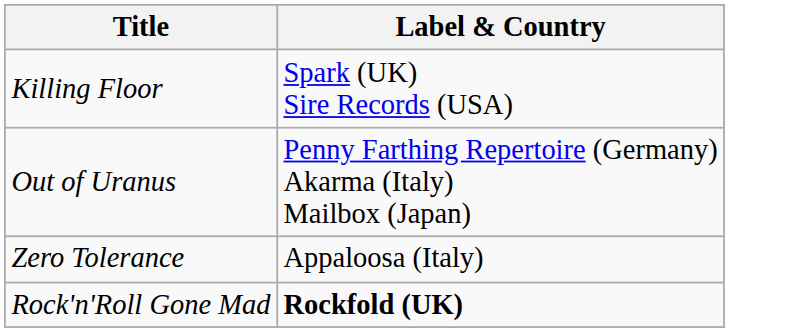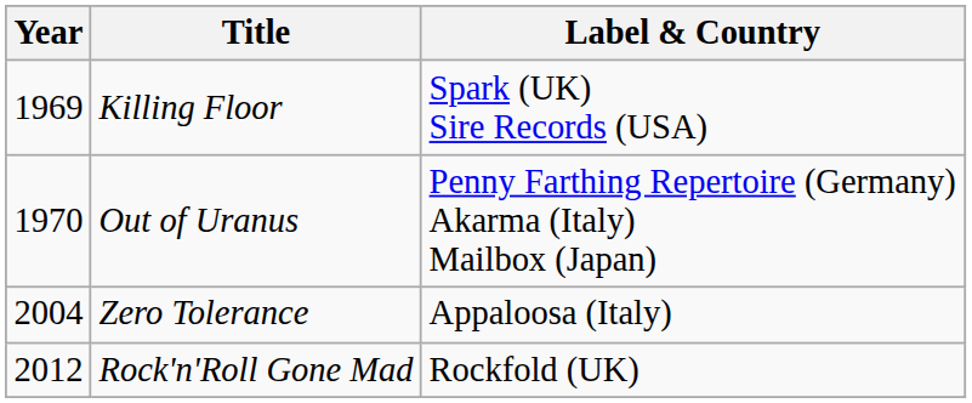 <table class="wikitable">
 <tr>
+<th>Year</th>
 <th>Title</th>
 <th>Label & Country</th>
 </tr>
 <tr>
+<td>1969</td>
 <td><em>Killing Floor</em></td>
 <td><a href='#'>Spark</a> (UK) <br> <a href='#'>Sire Records</a> (USA)</td>
 </tr>
 <tr>
+<td>1970</td>
 <td><em>Out of Uranus</em></td>
 <td><a href='#'>Penny Farthing Repertoire</a> (Germany) <br> Akarma (Italy) <br> Mailbox (Japan)</td>
 </tr>
 <tr>
+<td>2004</td>
 <td><em>Zero Tolerance</em></td>
 <td>Appaloosa (Italy)</td>
 </tr>
 <tr>
+<td>2012</td>
 <td><em>Rock'n'Roll Gone Mad</em></td>
-<td><strong>Rockfold (UK)</strong></td>
+<td>Rockfold (UK)</td>
 </tr>
 </table>
